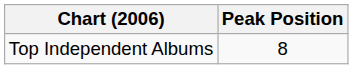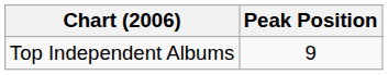 <table class="wikitable">
 <tr>
 <th align="center">Chart (2006)</th>
 <th align="center">Peak Position</th>
 </tr>
 <tr>
 <td>Top Independent Albums</td>
-<td align="center">8</td>
+<td align="center">9</td>
 </tr>
 </table>
